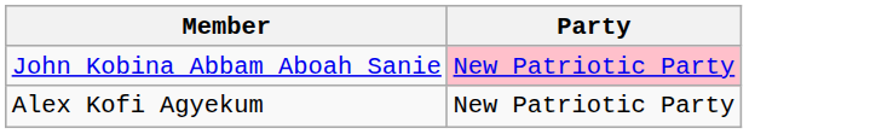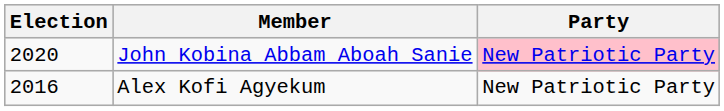 <table class="wikitable">
 <tr>
+<th>Election</th>
 <th>Member</th>
 <th>Party</th>
 </tr>
 <tr>
+<td>2020</td>
 <td><a href='#'>John Kobina Abbam Aboah Sanie</a></td>
 <td style="background: pink;"><a href='#'>New Patriotic Party</a></td>
 </tr>
 <tr>
+<td>2016</td>
 <td>Alex Kofi Agyekum</td>
 <td>New Patriotic Party</td>
 </tr>
 </table>
